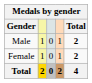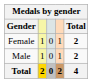 <table class=wikitable style=font-size:85%;float:right;text-align:center>
 <tr>
 <th colspan=5>Medals by gender</th>
 </tr>
 <tr>
 <th>Gender</th>
 <td bgcolor=F7F6A8></td>
 <td bgcolor=DCE5E5></td>
 <td bgcolor=FFDAB9></td>
 <th>Total</th>
 </tr>
 <tr>
-<td>Male</td>
+<td>Female</td>
 <td bgcolor=F7F6A8>1</td>
 <td bgcolor=DCE5E5>0</td>
 <td bgcolor=FFDAB9>1</td>
 <td><strong>2</strong></td>
 </tr>
 <tr>
-<td>Female</td>
+<td>Male</td>
 <td bgcolor=F7F6A8>1</td>
 <td bgcolor=DCE5E5>0</td>
 <td bgcolor=FFDAB9>1</td>
 <td><strong>2</strong></td>
 </tr>
 <tr>
 <th>Total</th>
 <th style=background:gold>2</th>
 <th style=background:silver>0</th>
 <th style=background:#c96>2</th>
 <th>4</th>
 </tr>
 </table>
